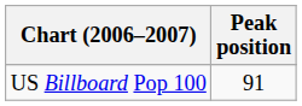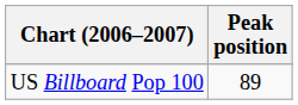 <table class="wikitable sortable">
 <tr>
 <th align="left">Chart (2006–2007)</th>
 <th align="center">Peak<br>position</th>
 </tr>
 <tr>
 </tr>
 <tr>
 </tr>
 <tr>
 <td align="left">US <em><a href='#'>Billboard</a></em> <a href='#'>Pop 100</a></td>
-<td align="center">91</td>
+<td align="center">89</td>
 </tr>
 </table>
